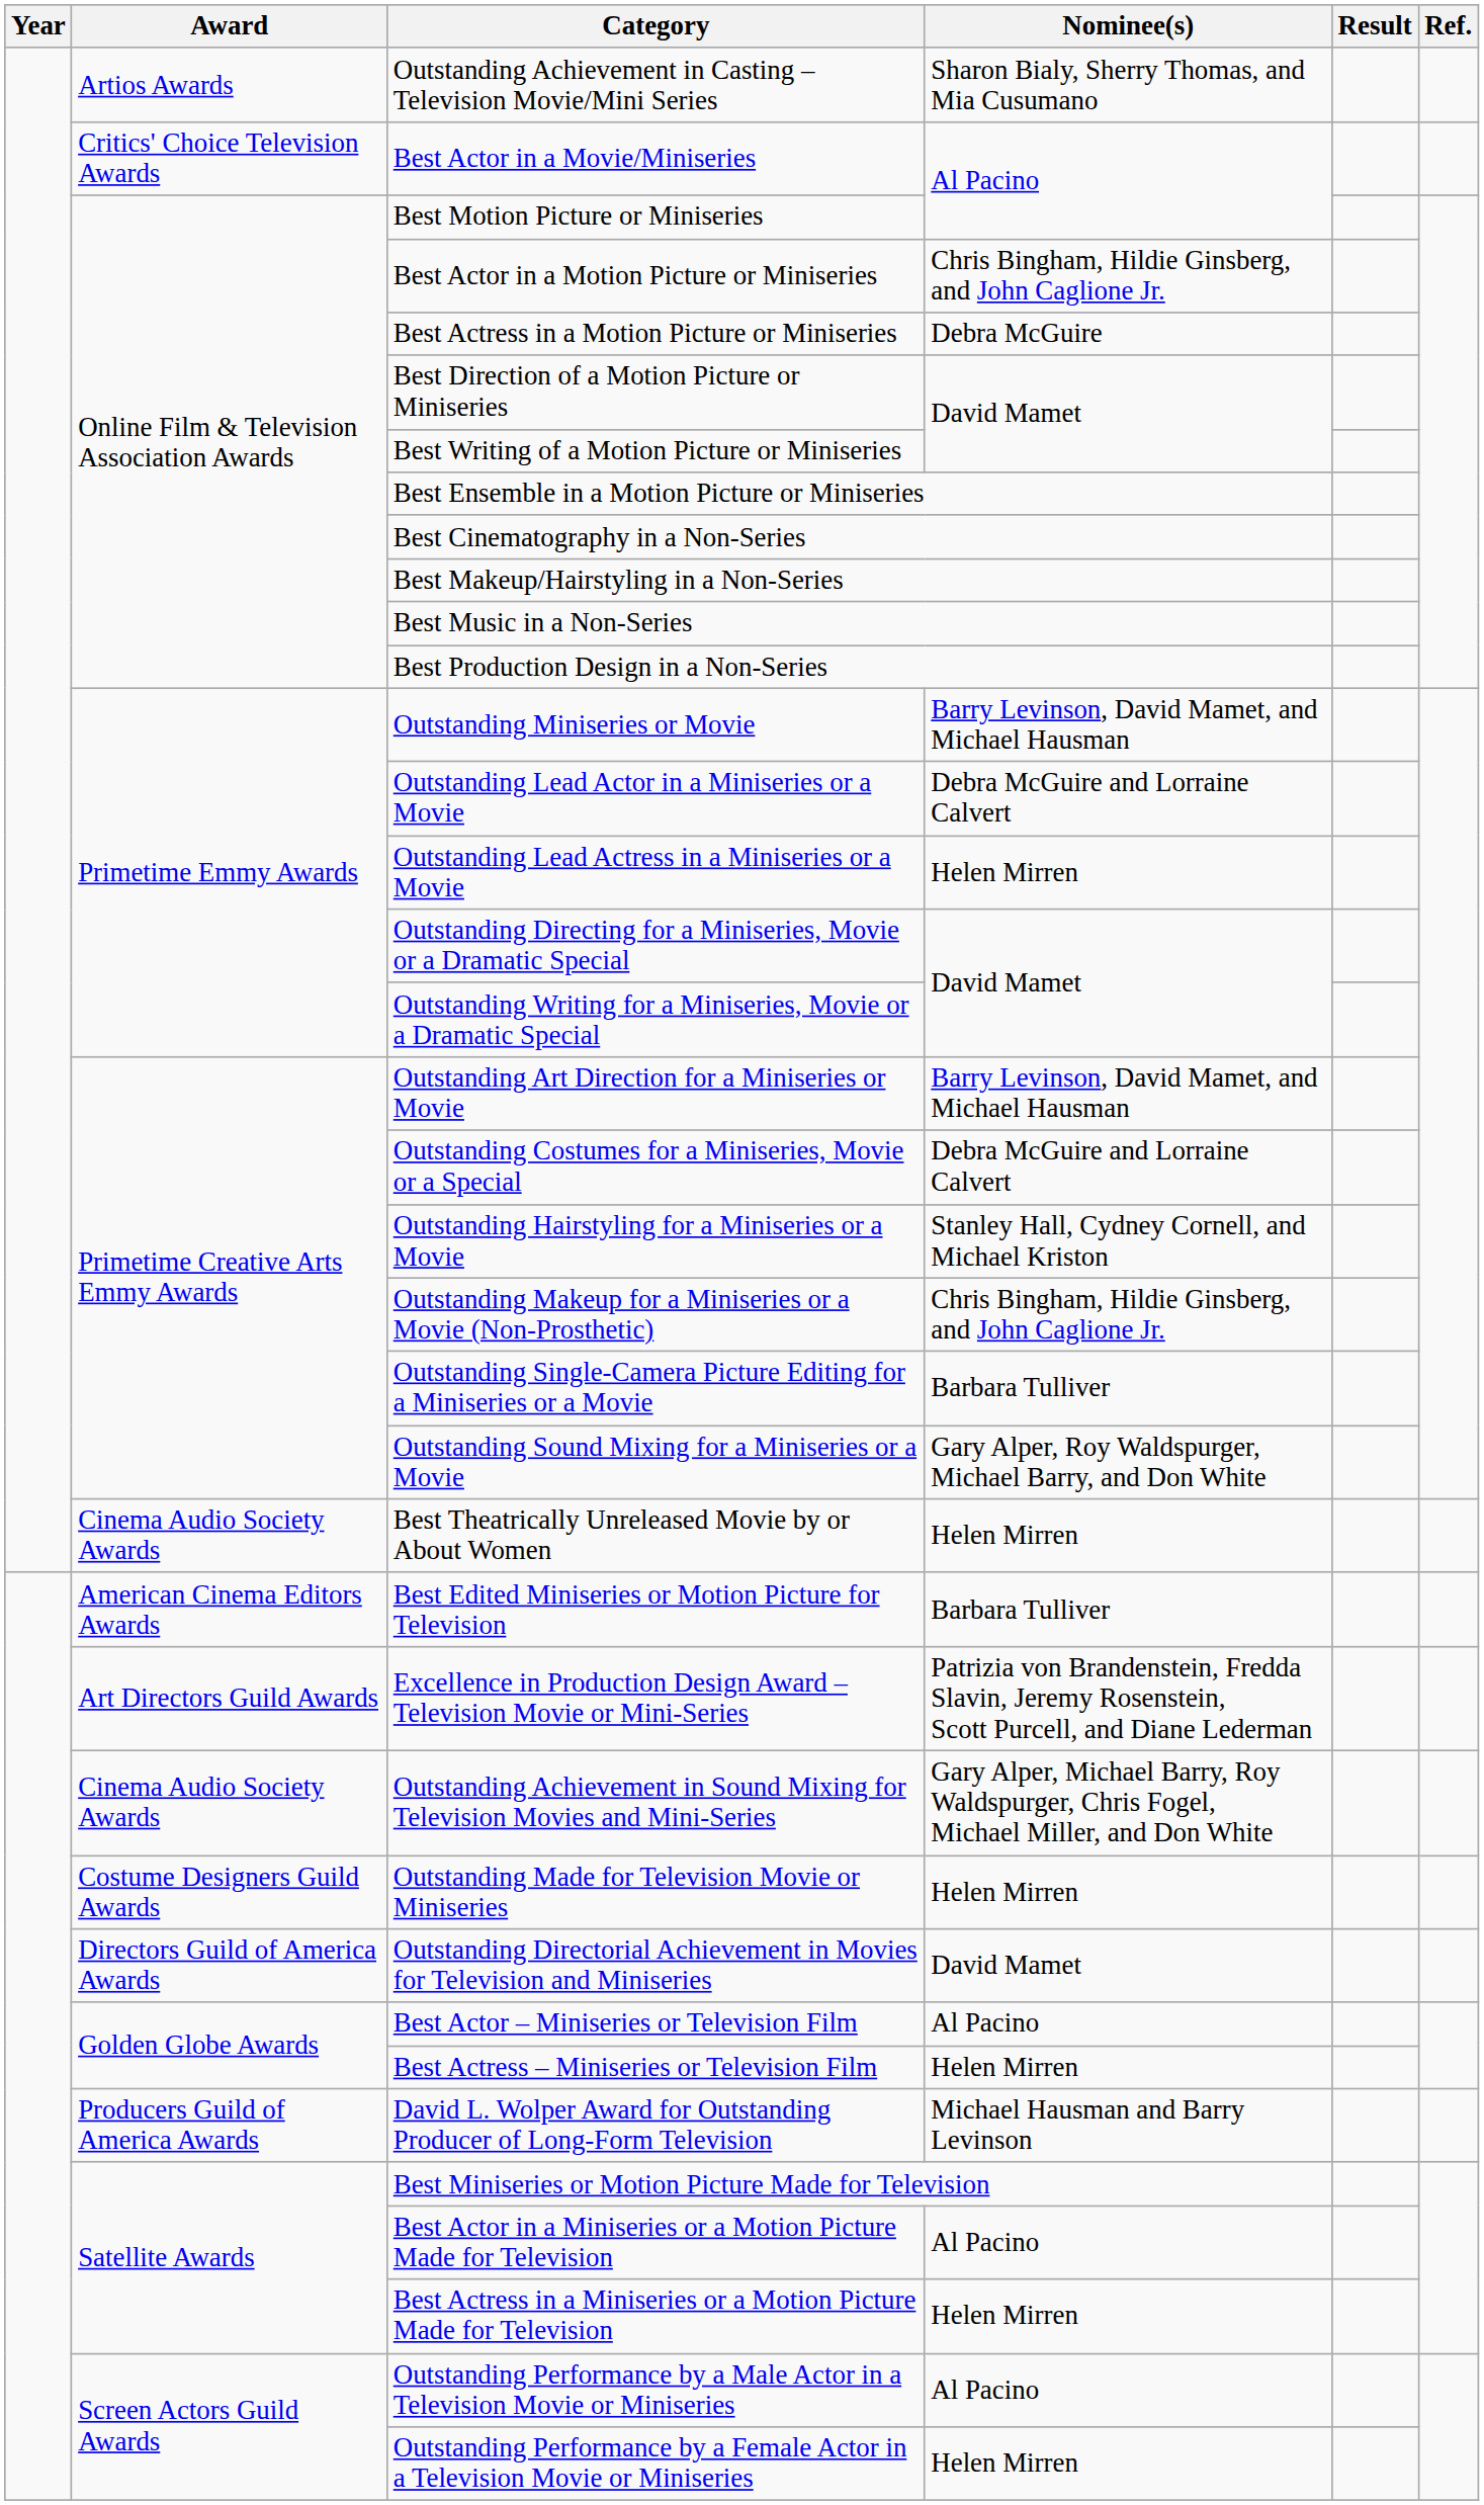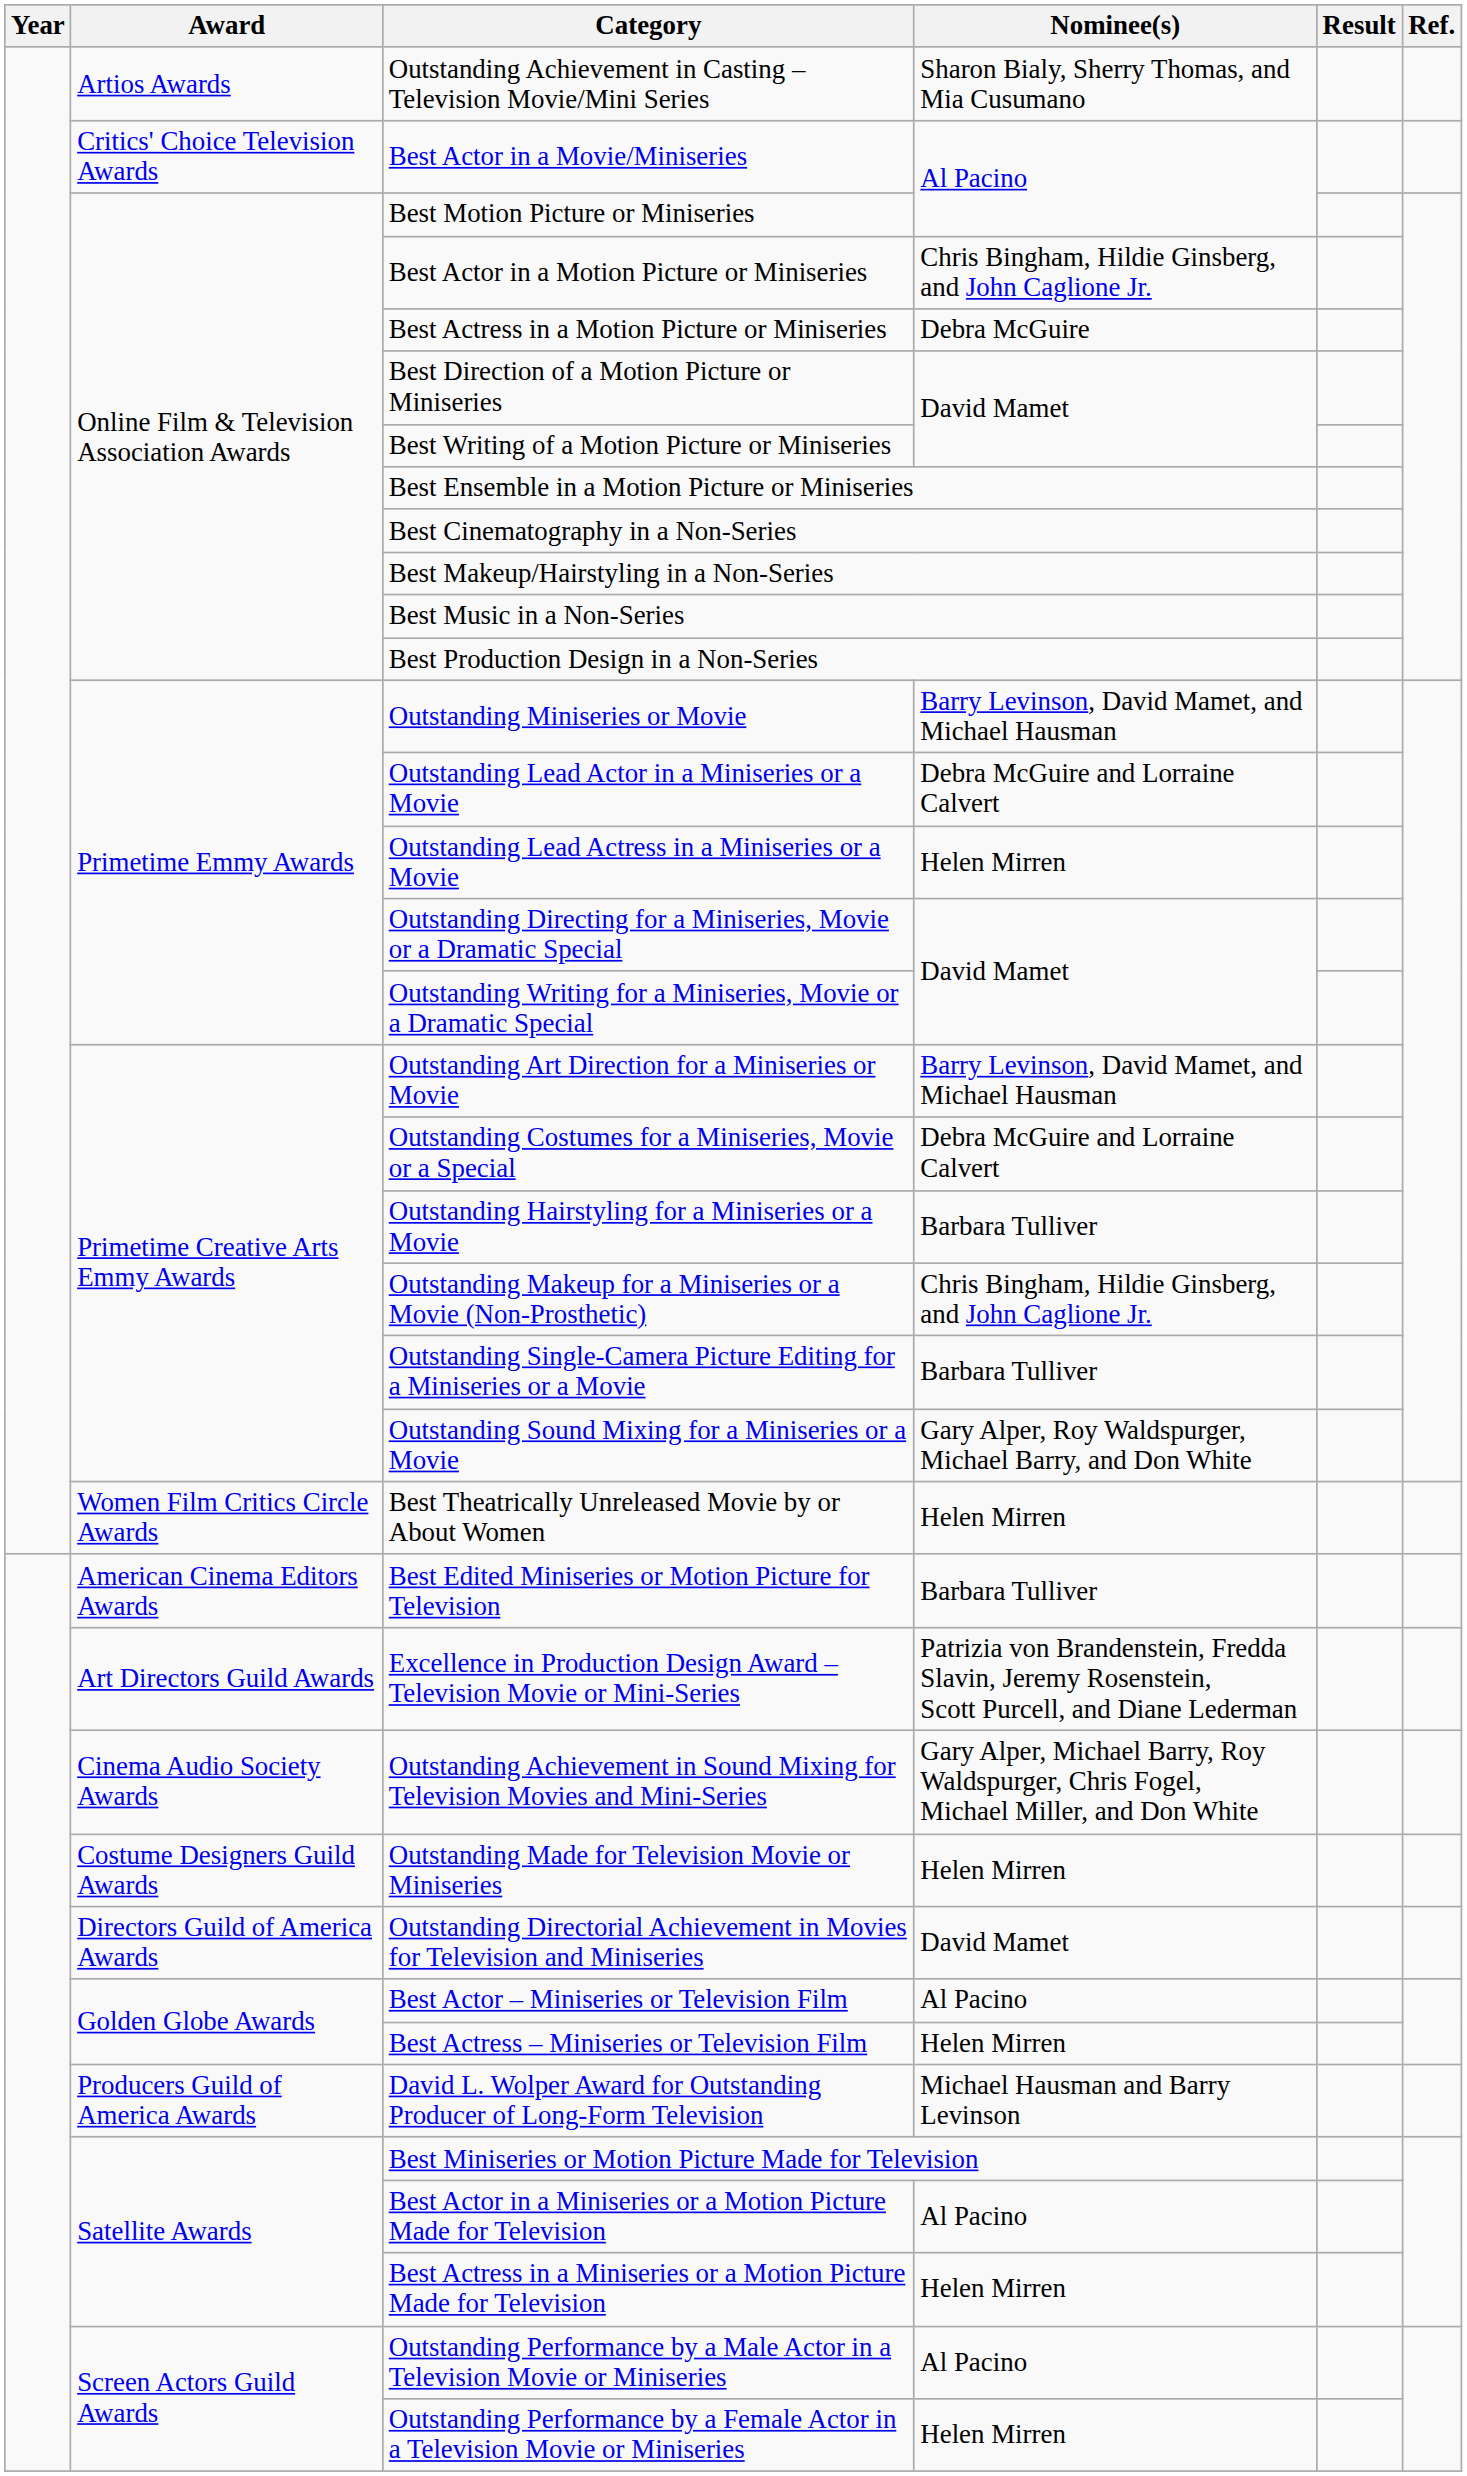 <table class="wikitable sortable">
 <tr>
 <th>Year</th>
 <th>Award</th>
 <th>Category</th>
 <th>Nominee(s)</th>
 <th>Result</th>
 <th>Ref.</th>
 </tr>
 <tr>
 <td rowspan="24"></td>
 <td><a href='#'>Artios Awards</a></td>
 <td>Outstanding Achievement in Casting – Television Movie/Mini Series</td>
 <td>Sharon Bialy, Sherry Thomas, and Mia Cusumano</td>
 <td></td>
 <td align="center"></td>
 </tr>
 <tr>
 <td><a href='#'>Critics' Choice Television Awards</a></td>
 <td><a href='#'>Best Actor in a Movie/Miniseries</a></td>
 <td rowspan="2"><a href='#'>Al Pacino</a></td>
 <td></td>
 <td align="center"></td>
 </tr>
 <tr>
 <td rowspan="10">Online Film & Television Association Awards</td>
 <td colspan="2">Best Motion Picture or Miniseries</td>
 <td></td>
 <td align="center" rowspan="10"></td>
 </tr>
 <tr>
 <td>Best Actor in a Motion Picture or Miniseries</td>
 <td>Chris Bingham, Hildie Ginsberg, and <a href='#'>John Caglione Jr.</a></td>
 <td></td>
 </tr>
 <tr>
 <td>Best Actress in a Motion Picture or Miniseries</td>
 <td>Debra McGuire</td>
 <td></td>
 </tr>
 <tr>
 <td>Best Direction of a Motion Picture or Miniseries</td>
 <td rowspan="2">David Mamet</td>
 <td></td>
 </tr>
 <tr>
 <td>Best Writing of a Motion Picture or Miniseries</td>
 <td></td>
 </tr>
 <tr>
 <td colspan="2">Best Ensemble in a Motion Picture or Miniseries</td>
 <td></td>
 </tr>
 <tr>
 <td colspan="2">Best Cinematography in a Non-Series</td>
 <td></td>
 </tr>
 <tr>
 <td colspan="2">Best Makeup/Hairstyling in a Non-Series</td>
 <td></td>
 </tr>
 <tr>
 <td colspan="2">Best Music in a Non-Series</td>
 <td></td>
 </tr>
 <tr>
 <td colspan="2">Best Production Design in a Non-Series</td>
 <td></td>
 </tr>
 <tr>
 <td rowspan="5"><a href='#'>Primetime Emmy Awards</a></td>
 <td><a href='#'>Outstanding Miniseries or Movie</a></td>
 <td><a href='#'>Barry Levinson</a>, David Mamet, and Michael Hausman</td>
 <td></td>
 <td align="center" rowspan="11"></td>
 </tr>
 <tr>
 <td><a href='#'>Outstanding Lead Actor in a Miniseries or a Movie</a></td>
 <td>Debra McGuire and Lorraine Calvert</td>
 <td></td>
 </tr>
 <tr>
 <td><a href='#'>Outstanding Lead Actress in a Miniseries or a Movie</a></td>
 <td>Helen Mirren</td>
 <td></td>
 </tr>
 <tr>
 <td><a href='#'>Outstanding Directing for a Miniseries, Movie or a Dramatic Special</a></td>
 <td rowspan="2">David Mamet</td>
 <td></td>
 </tr>
 <tr>
 <td><a href='#'>Outstanding Writing for a Miniseries, Movie or a Dramatic Special</a></td>
 <td></td>
 </tr>
 <tr>
 <td rowspan="6"><a href='#'>Primetime Creative Arts Emmy Awards</a></td>
 <td><a href='#'>Outstanding Art Direction for a Miniseries or Movie</a></td>
 <td><a href='#'>Barry Levinson</a>, David Mamet, and Michael Hausman</td>
 <td></td>
 </tr>
 <tr>
 <td><a href='#'>Outstanding Costumes for a Miniseries, Movie or a Special</a></td>
 <td>Debra McGuire and Lorraine Calvert</td>
 <td></td>
 </tr>
 <tr>
 <td><a href='#'>Outstanding Hairstyling for a Miniseries or a Movie</a></td>
-<td>Stanley Hall, Cydney Cornell, and Michael Kriston</td>
+<td>Barbara Tulliver</td>
 <td></td>
 </tr>
 <tr>
 <td><a href='#'>Outstanding Makeup for a Miniseries or a Movie (Non-Prosthetic)</a></td>
 <td>Chris Bingham, Hildie Ginsberg, and <a href='#'>John Caglione Jr.</a></td>
 <td></td>
 </tr>
 <tr>
 <td><a href='#'>Outstanding Single-Camera Picture Editing for a Miniseries or a Movie</a></td>
 <td>Barbara Tulliver</td>
 <td></td>
 </tr>
 <tr>
 <td><a href='#'>Outstanding Sound Mixing for a Miniseries or a Movie</a></td>
 <td>Gary Alper, Roy Waldspurger, Michael Barry, and Don White</td>
 <td></td>
 </tr>
 <tr>
-<td><a href='#'>Cinema Audio Society Awards</a></td>
+<td><a href='#'>Women Film Critics Circle Awards</a></td>
 <td>Best Theatrically Unreleased Movie by or About Women</td>
 <td>Helen Mirren</td>
 <td></td>
 <td align="center"></td>
 </tr>
 <tr>
 <td rowspan="13"></td>
 <td><a href='#'>American Cinema Editors Awards</a></td>
 <td><a href='#'>Best Edited Miniseries or Motion Picture for Television</a></td>
 <td>Barbara Tulliver</td>
 <td></td>
 <td align="center"></td>
 </tr>
 <tr>
 <td><a href='#'>Art Directors Guild Awards</a></td>
 <td><a href='#'>Excellence in Production Design Award – Television Movie or Mini-Series</a></td>
 <td>Patrizia von Brandenstein, Fredda Slavin, Jeremy Rosenstein, <br> Scott Purcell, and Diane Lederman</td>
 <td></td>
 <td align="center"></td>
 </tr>
 <tr>
 <td><a href='#'>Cinema Audio Society Awards</a></td>
 <td><a href='#'>Outstanding Achievement in Sound Mixing for Television Movies and Mini-Series</a></td>
 <td>Gary Alper, Michael Barry, Roy Waldspurger, Chris Fogel, <br> Michael Miller, and Don White</td>
 <td></td>
 <td align="center"></td>
 </tr>
 <tr>
 <td><a href='#'>Costume Designers Guild Awards</a></td>
 <td><a href='#'>Outstanding Made for Television Movie or Miniseries</a></td>
 <td>Helen Mirren</td>
 <td></td>
 <td align="center"></td>
 </tr>
 <tr>
 <td><a href='#'>Directors Guild of America Awards</a></td>
 <td><a href='#'>Outstanding Directorial Achievement in Movies for Television and Miniseries</a></td>
 <td>David Mamet</td>
 <td></td>
 <td align="center"></td>
 </tr>
 <tr>
 <td rowspan="2"><a href='#'>Golden Globe Awards</a></td>
 <td><a href='#'>Best Actor – Miniseries or Television Film</a></td>
 <td>Al Pacino</td>
 <td></td>
 <td align="center" rowspan="2"></td>
 </tr>
 <tr>
 <td><a href='#'>Best Actress – Miniseries or Television Film</a></td>
 <td>Helen Mirren</td>
 <td></td>
 </tr>
 <tr>
 <td><a href='#'>Producers Guild of America Awards</a></td>
 <td><a href='#'>David L. Wolper Award for Outstanding Producer of Long-Form Television</a></td>
 <td>Michael Hausman and Barry Levinson</td>
 <td></td>
 <td align="center"></td>
 </tr>
 <tr>
 <td rowspan="3"><a href='#'>Satellite Awards</a></td>
 <td colspan="2"><a href='#'>Best Miniseries or Motion Picture Made for Television</a></td>
 <td></td>
 <td align="center" rowspan="3"></td>
 </tr>
 <tr>
 <td><a href='#'>Best Actor in a Miniseries or a Motion Picture Made for Television</a></td>
 <td>Al Pacino</td>
 <td></td>
 </tr>
 <tr>
 <td><a href='#'>Best Actress in a Miniseries or a Motion Picture Made for Television</a></td>
 <td>Helen Mirren</td>
 <td></td>
 </tr>
 <tr>
 <td rowspan="2"><a href='#'>Screen Actors Guild Awards</a></td>
 <td><a href='#'>Outstanding Performance by a Male Actor in a Television Movie or Miniseries</a></td>
 <td>Al Pacino</td>
 <td></td>
 <td align="center" rowspan="2"></td>
 </tr>
 <tr>
 <td><a href='#'>Outstanding Performance by a Female Actor in a Television Movie or Miniseries</a></td>
 <td>Helen Mirren</td>
 <td></td>
 </tr>
 </table>
